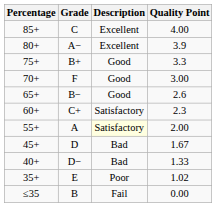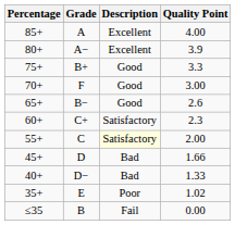 <table class="wikitable" style="text-align:center;">
 <tr>
 <th>Percentage</th>
 <th>Grade</th>
 <th>Description</th>
 <th>Quality Point</th>
 </tr>
 <tr>
 <td>85+</td>
-<td>C</td>
+<td>A</td>
 <td>Excellent</td>
 <td>4.00</td>
 </tr>
 <tr>
 <td>80+</td>
 <td>A−</td>
 <td>Excellent</td>
 <td>3.9</td>
 </tr>
 <tr>
 <td>75+</td>
 <td>B+</td>
 <td>Good</td>
 <td>3.3</td>
 </tr>
 <tr>
 <td>70+</td>
 <td>F</td>
 <td>Good</td>
 <td>3.00</td>
 </tr>
 <tr>
 <td>65+</td>
 <td>B−</td>
 <td>Good</td>
 <td>2.6</td>
 </tr>
 <tr>
 <td>60+</td>
 <td>C+</td>
 <td>Satisfactory</td>
 <td>2.3</td>
 </tr>
 <tr>
 <td>55+</td>
-<td>A</td>
+<td>C</td>
 <td style="background: lightyellow;">Satisfactory</td>
 <td>2.00</td>
 </tr>
 <tr>
 <td>45+</td>
 <td>D</td>
 <td>Bad</td>
-<td>1.67</td>
+<td>1.66</td>
 </tr>
 <tr>
 <td>40+</td>
 <td>D−</td>
 <td>Bad</td>
 <td>1.33</td>
 </tr>
 <tr>
 <td>35+</td>
 <td>E</td>
 <td>Poor</td>
 <td>1.02</td>
 </tr>
 <tr>
 <td>≤35</td>
 <td>B</td>
 <td>Fail</td>
 <td>0.00</td>
 </tr>
 </table>
